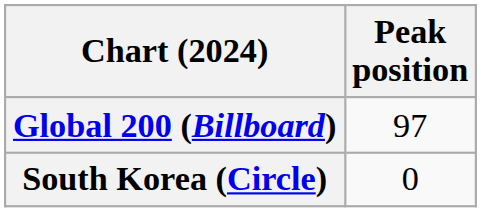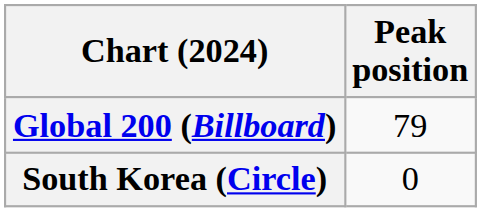 <table class="wikitable sortable plainrowheaders" style="text-align:center">
 <tr>
 <th scope="col">Chart (2024)</th>
 <th scope="col">Peak<br>position</th>
 </tr>
 <tr>
 <th scope="row"><a href='#'>Global 200</a> (<em><a href='#'>Billboard</a></em>)</th>
-<td>97</td>
+<td>79</td>
 </tr>
 <tr>
 <th scope="row">South Korea (<a href='#'>Circle</a>)</th>
 <td>0</td>
 </tr>
 </table>
